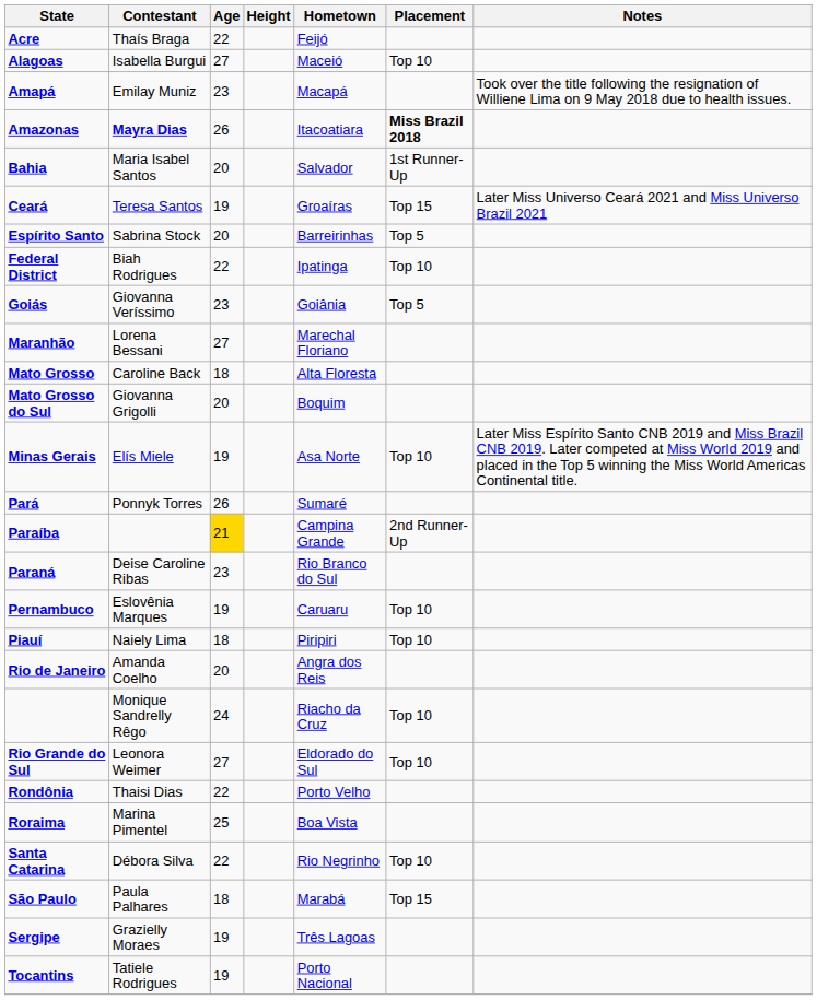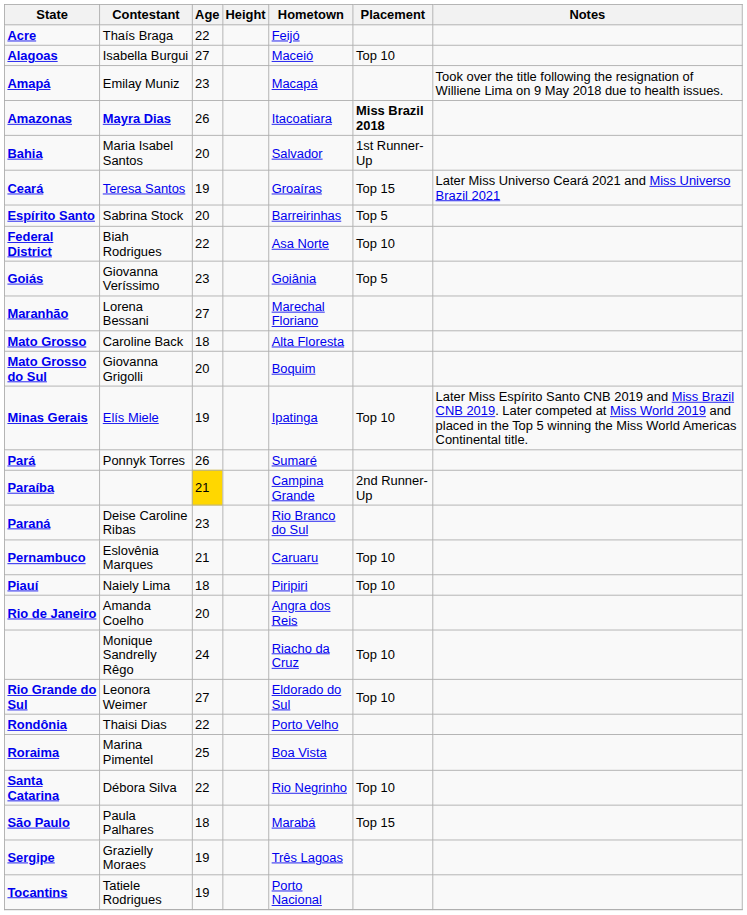 <table class="wikitable sortable" style="font-size: 95%;">
 <tr>
 <th>State</th>
 <th>Contestant</th>
 <th>Age</th>
 <th>Height</th>
 <th>Hometown</th>
 <th>Placement</th>
 <th>Notes</th>
 </tr>
 <tr>
 <td><strong> <a href='#'>Acre</a></strong></td>
 <td>Thaís Braga</td>
 <td>22</td>
 <td></td>
 <td><a href='#'>Feijó</a></td>
 <td></td>
 <td></td>
 </tr>
 <tr>
 <td><strong> <a href='#'>Alagoas</a></strong></td>
 <td>Isabella Burgui</td>
 <td>27</td>
 <td></td>
 <td><a href='#'>Maceió</a></td>
 <td>Top 10</td>
 <td></td>
 </tr>
 <tr>
 <td><strong> <a href='#'>Amapá</a></strong></td>
 <td>Emilay Muniz</td>
 <td>23</td>
 <td></td>
 <td><a href='#'>Macapá</a></td>
 <td></td>
 <td>Took over the title following the resignation of Williene Lima on 9 May 2018 due to health issues.</td>
 </tr>
 <tr>
 <td><strong> <a href='#'>Amazonas</a></strong></td>
 <td><strong><a href='#'>Mayra Dias</a></strong></td>
 <td>26</td>
 <td></td>
 <td><a href='#'>Itacoatiara</a></td>
 <td><strong>Miss Brazil 2018</strong></td>
 <td></td>
 </tr>
 <tr>
 <td><strong> <a href='#'>Bahia</a></strong></td>
 <td>Maria Isabel Santos</td>
 <td>20</td>
 <td></td>
 <td><a href='#'>Salvador</a></td>
 <td>1st Runner-Up</td>
 <td></td>
 </tr>
 <tr>
 <td><strong> <a href='#'>Ceará</a></strong></td>
 <td><a href='#'>Teresa Santos</a></td>
 <td>19</td>
 <td></td>
 <td><a href='#'>Groaíras</a></td>
 <td>Top 15</td>
 <td>Later Miss Universo Ceará 2021 and <a href='#'>Miss Universo Brazil 2021</a></td>
 </tr>
 <tr>
 <td><strong> <a href='#'>Espírito Santo</a></strong></td>
 <td>Sabrina Stock</td>
 <td>20</td>
 <td></td>
 <td><a href='#'>Barreirinhas</a></td>
 <td>Top 5</td>
 <td></td>
 </tr>
 <tr>
 <td><strong> <a href='#'>Federal District</a></strong></td>
 <td>Biah Rodrigues</td>
 <td>22</td>
 <td></td>
-<td><a href='#'>Ipatinga</a></td>
+<td><a href='#'>Asa Norte</a></td>
 <td>Top 10</td>
 <td></td>
 </tr>
 <tr>
 <td><strong> <a href='#'>Goiás</a></strong></td>
 <td>Giovanna Veríssimo</td>
 <td>23</td>
 <td></td>
 <td><a href='#'>Goiânia</a></td>
 <td>Top 5</td>
 <td></td>
 </tr>
 <tr>
 <td><strong> <a href='#'>Maranhão</a></strong></td>
 <td>Lorena Bessani</td>
 <td>27</td>
 <td></td>
 <td><a href='#'>Marechal Floriano</a></td>
 <td></td>
 <td></td>
 </tr>
 <tr>
 <td><strong> <a href='#'>Mato Grosso</a></strong></td>
 <td>Caroline Back</td>
 <td>18</td>
 <td></td>
 <td><a href='#'>Alta Floresta</a></td>
 <td></td>
 <td></td>
 </tr>
 <tr>
 <td><strong> <a href='#'>Mato Grosso do Sul</a></strong></td>
 <td>Giovanna Grigolli</td>
 <td>20</td>
 <td></td>
 <td><a href='#'>Boquim</a></td>
 <td></td>
 <td></td>
 </tr>
 <tr>
 <td><strong> <a href='#'>Minas Gerais</a></strong></td>
 <td><a href='#'>Elís Miele</a></td>
 <td>19</td>
 <td></td>
-<td><a href='#'>Asa Norte</a></td>
+<td><a href='#'>Ipatinga</a></td>
 <td>Top 10</td>
 <td>Later Miss Espírito Santo CNB 2019 and <a href='#'>Miss Brazil CNB 2019</a>. Later competed at <a href='#'>Miss World 2019</a> and placed in the Top 5 winning the Miss World Americas Continental title.</td>
 </tr>
 <tr>
 <td><strong> <a href='#'>Pará</a></strong></td>
 <td>Ponnyk Torres</td>
 <td>26</td>
 <td></td>
 <td><a href='#'>Sumaré</a></td>
 <td></td>
 <td></td>
 </tr>
 <tr>
 <td><strong> <a href='#'>Paraíba</a></strong></td>
 <td></td>
 <td style="background: gold;">21</td>
 <td></td>
 <td><a href='#'>Campina Grande</a></td>
 <td>2nd Runner-Up</td>
 <td></td>
 </tr>
 <tr>
 <td><strong> <a href='#'>Paraná</a></strong></td>
 <td>Deise Caroline Ribas</td>
 <td>23</td>
 <td></td>
 <td><a href='#'>Rio Branco do Sul</a></td>
 <td></td>
 <td></td>
 </tr>
 <tr>
 <td><strong> <a href='#'>Pernambuco</a></strong></td>
 <td>Eslovênia Marques</td>
-<td>19</td>
+<td>21</td>
 <td></td>
 <td><a href='#'>Caruaru</a></td>
 <td>Top 10</td>
 <td></td>
 </tr>
 <tr>
 <td><strong> <a href='#'>Piauí</a></strong></td>
 <td>Naiely Lima</td>
 <td>18</td>
 <td></td>
 <td><a href='#'>Piripiri</a></td>
 <td>Top 10</td>
 <td></td>
 </tr>
 <tr>
 <td><strong> <a href='#'>Rio de Janeiro</a></strong></td>
 <td>Amanda Coelho</td>
 <td>20</td>
 <td></td>
 <td><a href='#'>Angra dos Reis</a></td>
 <td></td>
 <td></td>
 </tr>
 <tr>
 <td></td>
 <td>Monique Sandrelly Rêgo</td>
 <td>24</td>
 <td></td>
 <td><a href='#'>Riacho da Cruz</a></td>
 <td>Top 10</td>
 <td></td>
 </tr>
 <tr>
 <td><strong> <a href='#'>Rio Grande do Sul</a></strong></td>
 <td>Leonora Weimer</td>
 <td>27</td>
 <td></td>
 <td><a href='#'>Eldorado do Sul</a></td>
 <td>Top 10</td>
 <td></td>
 </tr>
 <tr>
 <td><strong> <a href='#'>Rondônia</a></strong></td>
 <td>Thaisi Dias</td>
 <td>22</td>
 <td></td>
 <td><a href='#'>Porto Velho</a></td>
 <td></td>
 <td></td>
 </tr>
 <tr>
 <td><strong> <a href='#'>Roraima</a></strong></td>
 <td>Marina Pimentel</td>
 <td>25</td>
 <td></td>
 <td><a href='#'>Boa Vista</a></td>
 <td></td>
 <td></td>
 </tr>
 <tr>
 <td><strong> <a href='#'>Santa Catarina</a></strong></td>
 <td>Débora Silva</td>
 <td>22</td>
 <td></td>
 <td><a href='#'>Rio Negrinho</a></td>
 <td>Top 10</td>
 <td></td>
 </tr>
 <tr>
 <td><strong> <a href='#'>São Paulo</a></strong></td>
 <td>Paula Palhares</td>
 <td>18</td>
 <td></td>
 <td><a href='#'>Marabá</a></td>
 <td>Top 15</td>
 <td></td>
 </tr>
 <tr>
 <td><strong> <a href='#'>Sergipe</a></strong></td>
 <td>Grazielly Moraes</td>
 <td>19</td>
 <td></td>
 <td><a href='#'>Três Lagoas</a></td>
 <td></td>
 <td></td>
 </tr>
 <tr>
 <td><strong> <a href='#'>Tocantins</a></strong></td>
 <td>Tatiele Rodrigues</td>
 <td>19</td>
 <td></td>
 <td><a href='#'>Porto Nacional</a></td>
 <td></td>
 <td></td>
 </tr>
 <tr>
 </tr>
 </table>
